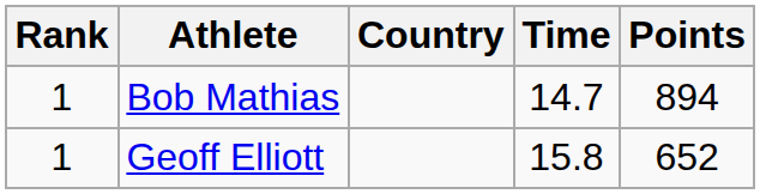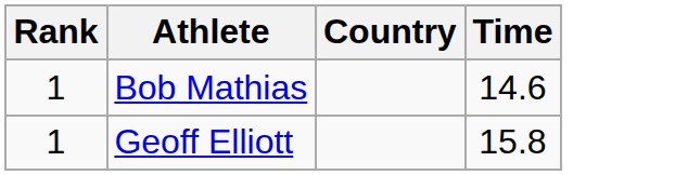 <table class="wikitable sortable" style="text-align:center">
 <tr>
 <th>Rank</th>
 <th>Athlete</th>
 <th>Country</th>
 <th>Time</th>
-<th>Points</th>
 </tr>
 <tr>
 <td>1</td>
 <td align=left><a href='#'>Bob Mathias</a></td>
 <td align=left></td>
-<td>14.7</td>
-<td>894</td>
+<td>14.6</td>
 </tr>
 <tr>
 <td>1</td>
 <td align=left><a href='#'>Geoff Elliott</a></td>
 <td align=left></td>
 <td>15.8</td>
-<td>652</td>
 </tr>
 </table>
